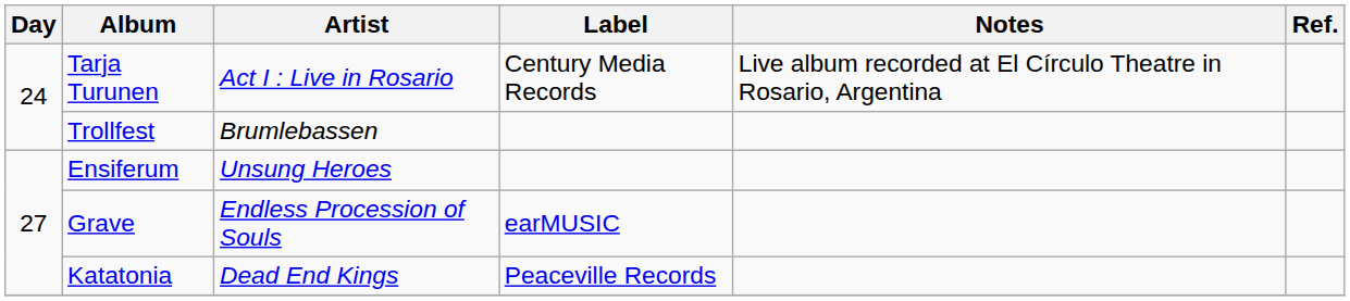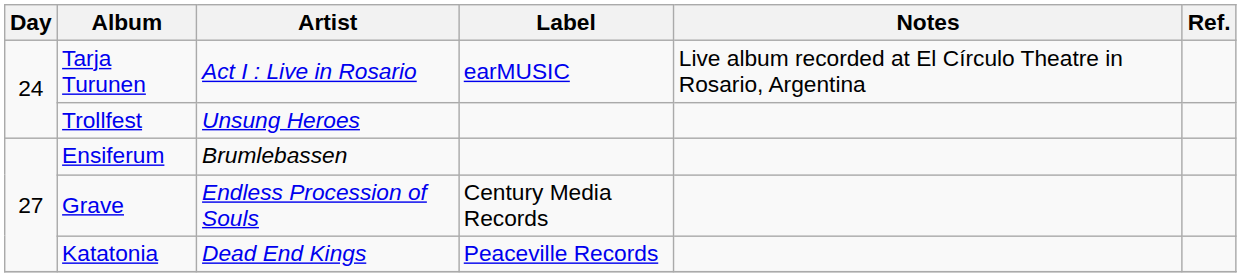 <table class="wikitable">
 <tr>
 <th>Day</th>
 <th>Album</th>
 <th>Artist</th>
 <th>Label</th>
 <th>Notes</th>
 <th>Ref.</th>
 </tr>
 <tr>
 <td rowspan="2" style="text-align:center;">24</td>
 <td><a href='#'>Tarja Turunen</a></td>
 <td><em><a href='#'>Act I : Live in Rosario</a></em></td>
-<td>Century Media Records</td>
+<td><a href='#'>earMUSIC</a></td>
 <td>Live album recorded at El Círculo Theatre in Rosario, Argentina</td>
 <td></td>
 </tr>
 <tr>
 <td><a href='#'>Trollfest</a></td>
-<td><em>Brumlebassen</em></td>
+<td><em><a href='#'>Unsung Heroes</a></em></td>
 <td></td>
 <td></td>
 <td></td>
 </tr>
 <tr>
 <td rowspan="3" style="text-align:center;">27</td>
 <td><a href='#'>Ensiferum</a></td>
-<td><em><a href='#'>Unsung Heroes</a></em></td>
+<td><em>Brumlebassen</em></td>
 <td></td>
 <td></td>
 <td></td>
 </tr>
 <tr>
 <td><a href='#'>Grave</a></td>
 <td><em><a href='#'>Endless Procession of Souls</a></em></td>
-<td><a href='#'>earMUSIC</a></td>
+<td>Century Media Records</td>
 <td></td>
 <td></td>
 </tr>
 <tr>
 <td><a href='#'>Katatonia</a></td>
 <td><em><a href='#'>Dead End Kings</a></em></td>
 <td><a href='#'>Peaceville Records</a></td>
 <td></td>
 <td></td>
 </tr>
 <tr>
 </tr>
 </table>
